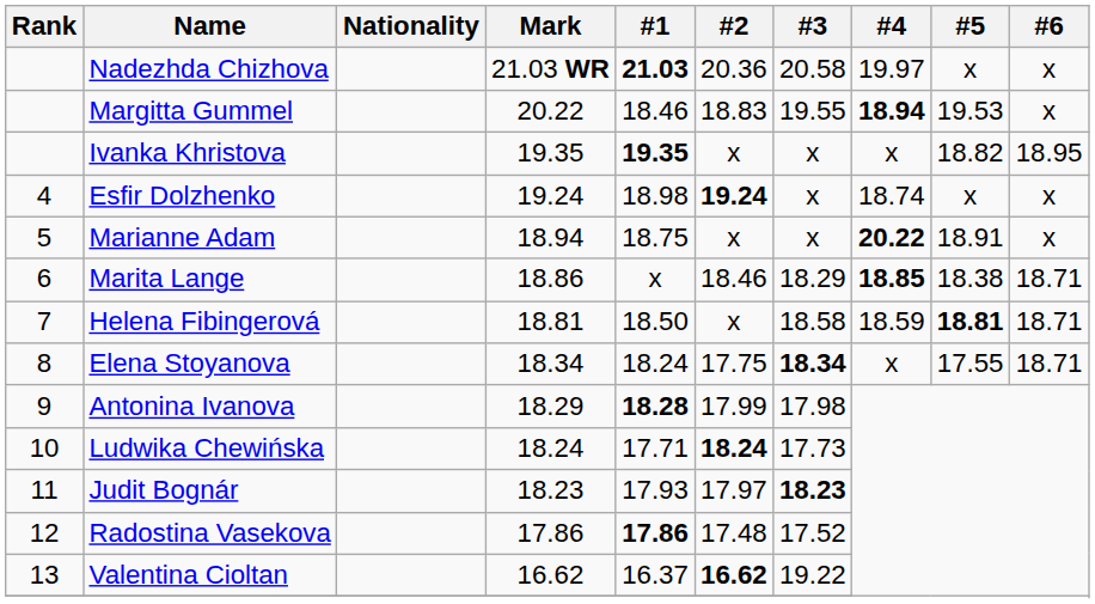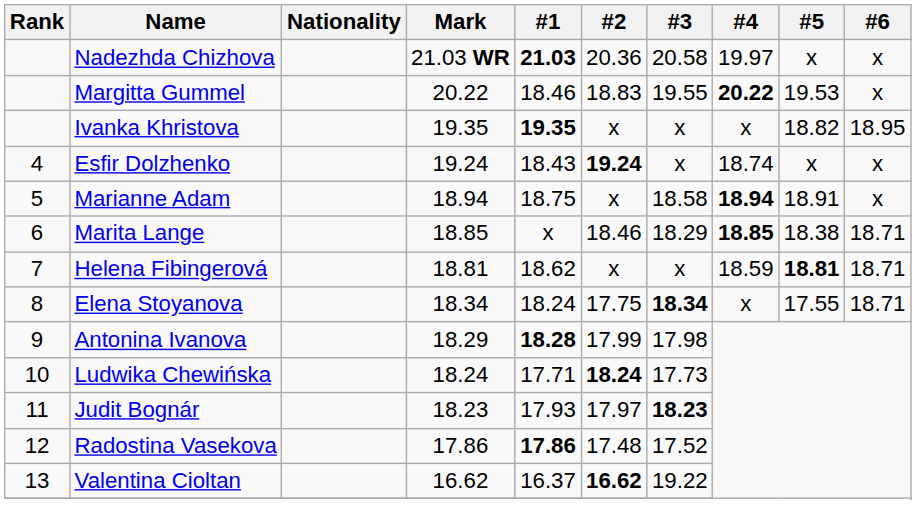 <table class="wikitable sortable" style="text-align:center">
 <tr>
 <th>Rank</th>
 <th>Name</th>
 <th>Nationality</th>
 <th>Mark</th>
 <th>#1</th>
 <th>#2</th>
 <th>#3</th>
 <th>#4</th>
 <th>#5</th>
 <th>#6</th>
 </tr>
 <tr>
 <td></td>
 <td align=left><a href='#'>Nadezhda Chizhova</a></td>
 <td align=left></td>
 <td>21.03 <strong>WR</strong></td>
 <td><strong>21.03</strong></td>
 <td>20.36</td>
 <td>20.58</td>
 <td>19.97</td>
 <td>x</td>
 <td>x</td>
 </tr>
 <tr>
 <td></td>
 <td align=left><a href='#'>Margitta Gummel</a></td>
 <td align=left></td>
 <td>20.22</td>
 <td>18.46</td>
 <td>18.83</td>
 <td>19.55</td>
-<td><strong>18.94</strong></td>
+<td><strong>20.22</strong></td>
 <td>19.53</td>
 <td>x</td>
 </tr>
 <tr>
 <td></td>
 <td align=left><a href='#'>Ivanka Khristova</a></td>
 <td align=left></td>
 <td>19.35</td>
 <td><strong>19.35</strong></td>
 <td>x</td>
 <td>x</td>
 <td>x</td>
 <td>18.82</td>
 <td>18.95</td>
 </tr>
 <tr>
 <td>4</td>
 <td align=left><a href='#'>Esfir Dolzhenko</a></td>
 <td align=left></td>
 <td>19.24</td>
-<td>18.98</td>
+<td>18.43</td>
 <td><strong>19.24</strong></td>
 <td>x</td>
 <td>18.74</td>
 <td>x</td>
 <td>x</td>
 </tr>
 <tr>
 <td>5</td>
 <td align=left><a href='#'>Marianne Adam</a></td>
 <td align=left></td>
 <td>18.94</td>
 <td>18.75</td>
 <td>x</td>
-<td>x</td>
-<td><strong>20.22</strong></td>
+<td>18.58</td>
+<td><strong>18.94</strong></td>
 <td>18.91</td>
 <td>x</td>
 </tr>
 <tr>
 <td>6</td>
 <td align=left><a href='#'>Marita Lange</a></td>
 <td align=left></td>
-<td>18.86</td>
+<td>18.85</td>
 <td>x</td>
 <td>18.46</td>
 <td>18.29</td>
 <td><strong>18.85</strong></td>
 <td>18.38</td>
 <td>18.71</td>
 </tr>
 <tr>
 <td>7</td>
 <td align=left><a href='#'>Helena Fibingerová</a></td>
 <td align=left></td>
 <td>18.81</td>
-<td>18.50</td>
+<td>18.62</td>
 <td>x</td>
-<td>18.58</td>
+<td>x</td>
 <td>18.59</td>
 <td><strong>18.81</strong></td>
 <td>18.71</td>
 </tr>
 <tr>
 <td>8</td>
 <td align=left><a href='#'>Elena Stoyanova</a></td>
 <td align=left></td>
 <td>18.34</td>
 <td>18.24</td>
 <td>17.75</td>
 <td><strong>18.34</strong></td>
 <td>x</td>
 <td>17.55</td>
 <td>18.71</td>
 </tr>
 <tr>
 <td>9</td>
 <td align=left><a href='#'>Antonina Ivanova</a></td>
 <td align=left></td>
 <td>18.29</td>
 <td><strong>18.28</strong></td>
 <td>17.99</td>
 <td>17.98</td>
 </tr>
 <tr>
 <td>10</td>
 <td align=left><a href='#'>Ludwika Chewińska</a></td>
 <td align=left></td>
 <td>18.24</td>
 <td>17.71</td>
 <td><strong>18.24</strong></td>
 <td>17.73</td>
 </tr>
 <tr>
 <td>11</td>
 <td align=left><a href='#'>Judit Bognár</a></td>
 <td align=left></td>
 <td>18.23</td>
 <td>17.93</td>
 <td>17.97</td>
 <td><strong>18.23 </strong></td>
 </tr>
 <tr>
 <td>12</td>
 <td align=left><a href='#'>Radostina Vasekova</a></td>
 <td align=left></td>
 <td>17.86</td>
 <td><strong>17.86</strong></td>
 <td>17.48</td>
 <td>17.52</td>
 </tr>
 <tr>
 <td>13</td>
 <td align=left><a href='#'>Valentina Cioltan</a></td>
 <td align=left></td>
 <td>16.62</td>
 <td>16.37</td>
 <td><strong>16.62</strong></td>
 <td>19.22</td>
 </tr>
 <tr>
 </tr>
 </table>
